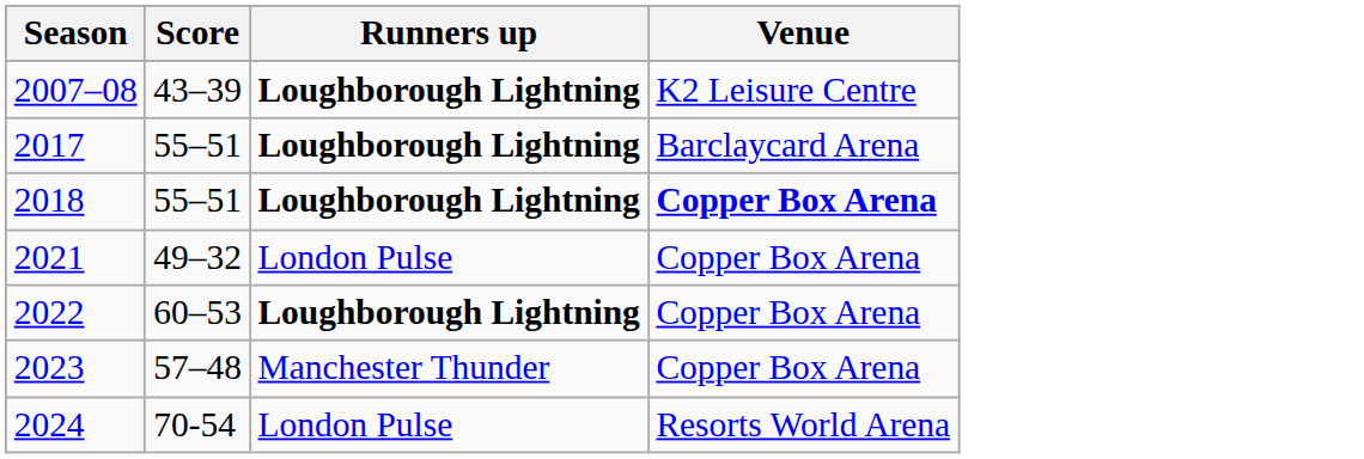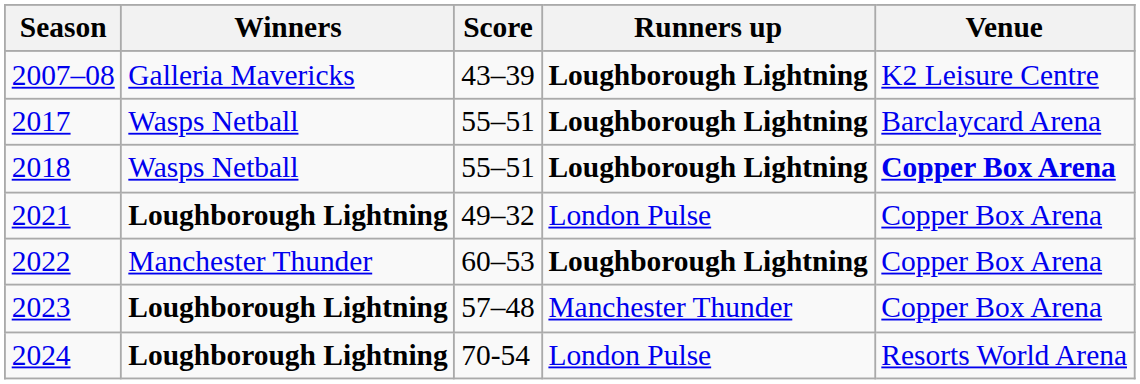 <table class="wikitable collapsible">
 <tr>
 <th>Season</th>
+<th>Winners</th>
 <th>Score</th>
 <th>Runners up</th>
 <th>Venue</th>
 </tr>
 <tr>
 <td><a href='#'>2007–08</a></td>
+<td><a href='#'>Galleria Mavericks</a></td>
 <td>43–39</td>
 <td><strong>Loughborough Lightning</strong></td>
 <td><a href='#'>K2 Leisure Centre</a></td>
 </tr>
 <tr>
 <td><a href='#'>2017</a></td>
+<td><a href='#'>Wasps Netball</a></td>
 <td>55–51</td>
 <td><strong>Loughborough Lightning</strong></td>
 <td><a href='#'>Barclaycard Arena</a></td>
 </tr>
 <tr>
 <td><a href='#'>2018</a></td>
+<td><a href='#'>Wasps Netball</a></td>
 <td>55–51</td>
 <td><strong>Loughborough Lightning</strong></td>
 <td><strong><a href='#'>Copper Box Arena</a></strong></td>
 </tr>
 <tr>
 <td><a href='#'>2021</a></td>
+<td><strong>Loughborough Lightning</strong></td>
 <td>49–32</td>
 <td><a href='#'>London Pulse</a></td>
 <td><a href='#'>Copper Box Arena</a></td>
 </tr>
 <tr>
 <td><a href='#'>2022</a></td>
+<td><a href='#'>Manchester Thunder</a></td>
 <td>60–53</td>
 <td><strong>Loughborough Lightning</strong></td>
 <td><a href='#'>Copper Box Arena</a></td>
 </tr>
 <tr>
 <td><a href='#'>2023</a></td>
+<td><strong>Loughborough Lightning</strong></td>
 <td>57–48</td>
 <td><a href='#'>Manchester Thunder</a></td>
 <td><a href='#'>Copper Box Arena</a></td>
 </tr>
 <tr>
 <td><a href='#'>2024</a></td>
+<td><strong>Loughborough Lightning</strong></td>
 <td>70-54</td>
 <td><a href='#'>London Pulse</a></td>
 <td><a href='#'>Resorts World Arena</a></td>
 </tr>
 </table>
